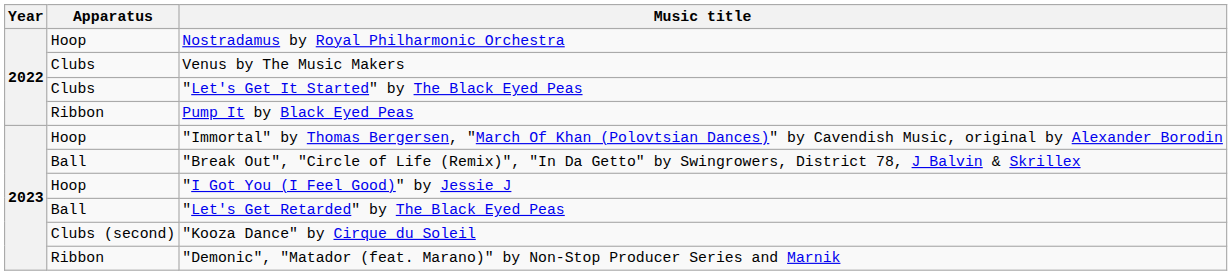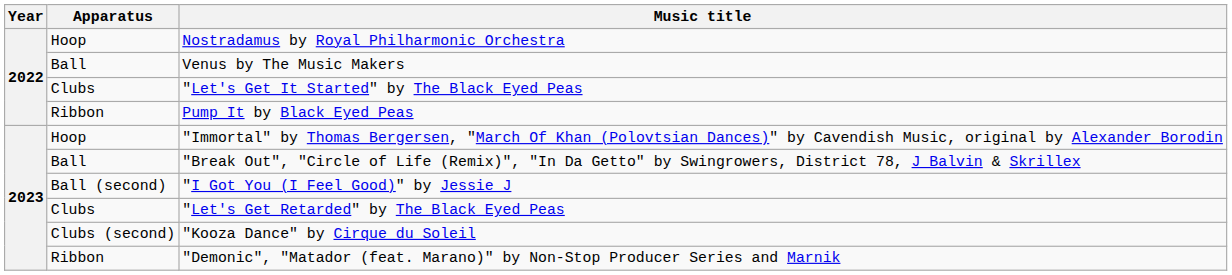 <table class="wikitable plainrowheaders">
 <tr>
 <th scope=col>Year</th>
 <th scope=col>Apparatus</th>
 <th scope=col>Music title</th>
 </tr>
 <tr>
 <th scope=row rowspan=4><strong>2022</strong></th>
 <td>Hoop</td>
 <td><a href='#'>Nostradamus</a> by <a href='#'>Royal Philharmonic Orchestra</a></td>
 </tr>
 <tr>
-<td>Clubs</td>
+<td>Ball</td>
 <td>Venus by The Music Makers</td>
 </tr>
 <tr>
 <td>Clubs</td>
 <td>"<a href='#'>Let's Get It Started</a>" by <a href='#'>The Black Eyed Peas</a></td>
 </tr>
 <tr>
 <td>Ribbon</td>
 <td><a href='#'>Pump It</a> by <a href='#'>Black Eyed Peas</a></td>
 </tr>
 <tr>
 <th scope=row rowspan=6><strong>2023</strong></th>
 <td>Hoop</td>
 <td>"Immortal" by <a href='#'>Thomas Bergersen</a>, "<a href='#'>March Of Khan (Polovtsian Dances)</a>" by Cavendish Music, original by <a href='#'>Alexander Borodin</a></td>
 </tr>
 <tr>
 <td>Ball</td>
 <td>"Break Out", "Circle of Life (Remix)", "In Da Getto" by Swingrowers, District 78, <a href='#'>J Balvin</a> & <a href='#'>Skrillex</a></td>
 </tr>
 <tr>
-<td>Hoop</td>
+<td>Ball (second)</td>
 <td>"<a href='#'>I Got You (I Feel Good)</a>" by <a href='#'>Jessie J</a></td>
 </tr>
 <tr>
-<td>Ball</td>
+<td>Clubs</td>
 <td>"<a href='#'>Let's Get Retarded</a>" by <a href='#'>The Black Eyed Peas</a></td>
 </tr>
 <tr>
 <td>Clubs (second)</td>
 <td>"Kooza Dance" by <a href='#'>Cirque du Soleil</a></td>
 </tr>
 <tr>
 <td>Ribbon</td>
 <td>"Demonic", "Matador (feat. Marano)" by Non-Stop Producer Series and <a href='#'>Marnik</a></td>
 </tr>
 </table>
